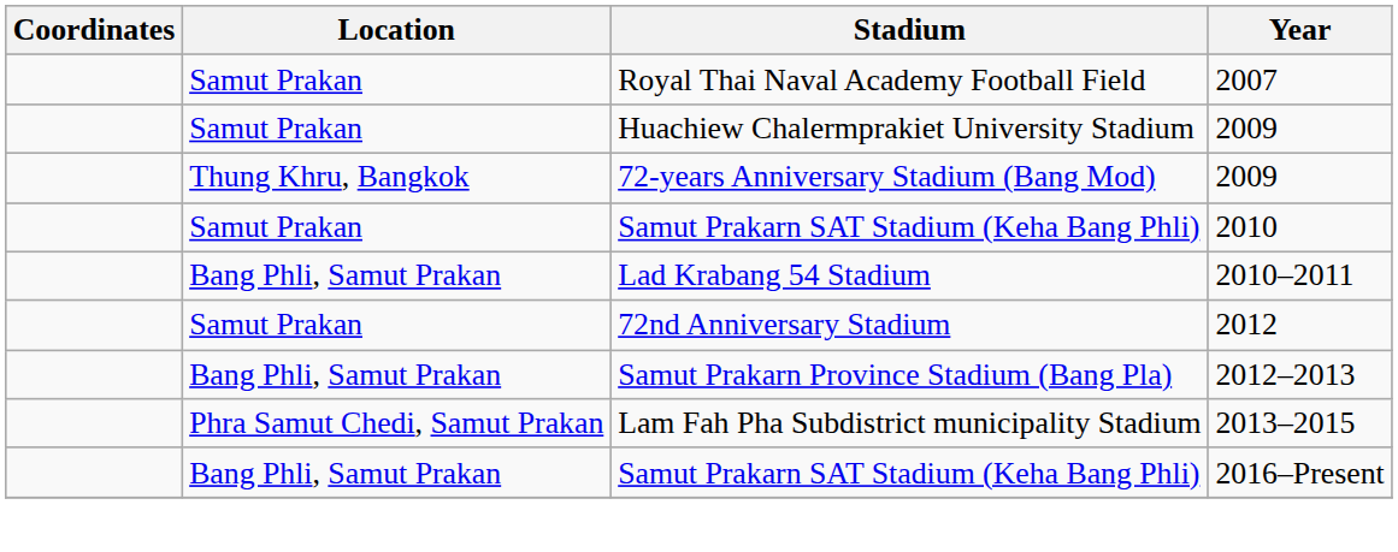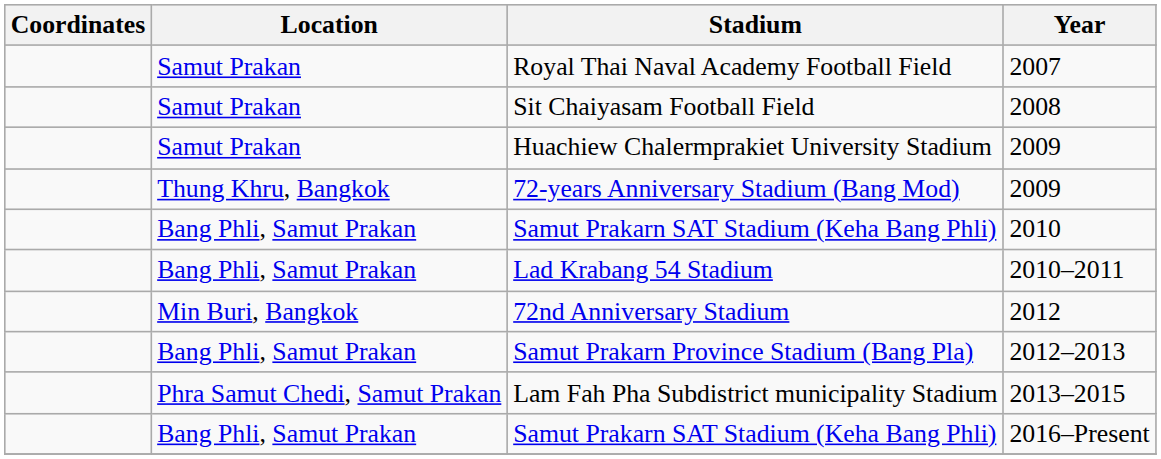 <table class="wikitable sortable">
 <tr>
 <th>Coordinates</th>
 <th>Location</th>
 <th>Stadium</th>
 <th>Year</th>
 </tr>
 <tr>
 <td></td>
 <td><a href='#'>Samut Prakan</a></td>
 <td>Royal Thai Naval Academy Football Field</td>
 <td>2007</td>
 </tr>
 <tr>
 <td></td>
 <td><a href='#'>Samut Prakan</a></td>
+<td>Sit Chaiyasam Football Field</td>
+<td>2008</td>
+</tr>
+<tr>
+<td></td>
+<td><a href='#'>Samut Prakan</a></td>
 <td>Huachiew Chalermprakiet University Stadium</td>
 <td>2009</td>
 </tr>
 <tr>
 <td></td>
 <td><a href='#'>Thung Khru</a>, <a href='#'>Bangkok</a></td>
 <td><a href='#'>72-years Anniversary Stadium (Bang Mod)</a></td>
 <td>2009</td>
 </tr>
 <tr>
 <td></td>
-<td><a href='#'>Samut Prakan</a></td>
+<td><a href='#'>Bang Phli</a>, <a href='#'>Samut Prakan</a></td>
 <td><a href='#'>Samut Prakarn SAT Stadium (Keha Bang Phli)</a></td>
 <td>2010</td>
 </tr>
 <tr>
 <td></td>
 <td><a href='#'>Bang Phli</a>, <a href='#'>Samut Prakan</a></td>
 <td><a href='#'>Lad Krabang 54 Stadium</a></td>
 <td>2010–2011</td>
 </tr>
 <tr>
 <td></td>
-<td><a href='#'>Samut Prakan</a></td>
+<td><a href='#'>Min Buri</a>, <a href='#'>Bangkok</a></td>
 <td><a href='#'>72nd Anniversary Stadium</a></td>
 <td>2012</td>
 </tr>
 <tr>
 <td></td>
 <td><a href='#'>Bang Phli</a>, <a href='#'>Samut Prakan</a></td>
 <td><a href='#'>Samut Prakarn Province Stadium (Bang Pla)</a></td>
 <td>2012–2013</td>
 </tr>
 <tr>
 <td></td>
 <td><a href='#'>Phra Samut Chedi</a>, <a href='#'>Samut Prakan</a></td>
 <td>Lam Fah Pha Subdistrict municipality Stadium</td>
 <td>2013–2015</td>
 </tr>
 <tr>
 <td></td>
 <td><a href='#'>Bang Phli</a>, <a href='#'>Samut Prakan</a></td>
 <td><a href='#'>Samut Prakarn SAT Stadium (Keha Bang Phli)</a></td>
 <td>2016–Present</td>
 </tr>
 <tr>
 </tr>
 </table>
